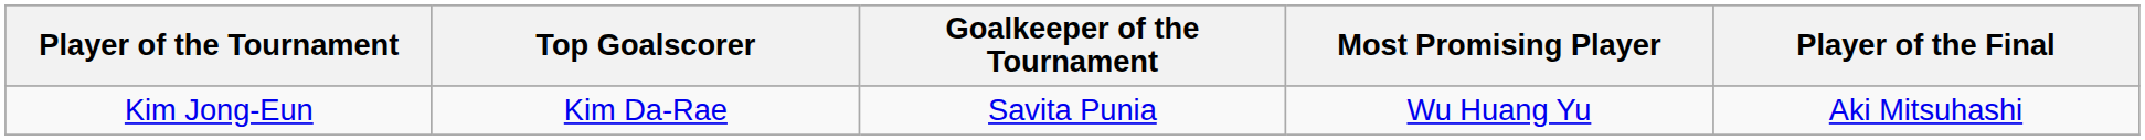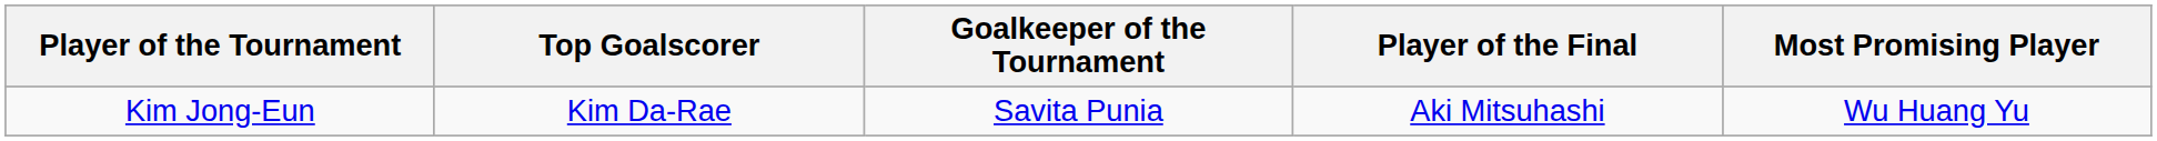 <table class=wikitable style="margin:auto; text-align:center">
 <tr>
 <th style="width: 220px;">Player of the Tournament</th>
 <th style="width: 220px;">Top Goalscorer</th>
 <th style="width: 220px;">Goalkeeper of the Tournament</th>
+<th style="width: 220px;">Player of the Final</th>
 <th style="width: 220px;">Most Promising Player</th>
-<th style="width: 220px;">Player of the Final</th>
 </tr>
 <tr>
 <td> <a href='#'>Kim Jong-Eun</a></td>
 <td> <a href='#'>Kim Da-Rae</a></td>
 <td> <a href='#'>Savita Punia</a></td>
+<td> <a href='#'>Aki Mitsuhashi</a></td>
 <td> <a href='#'>Wu Huang Yu</a></td>
-<td> <a href='#'>Aki Mitsuhashi</a></td>
 </tr>
 </table>
